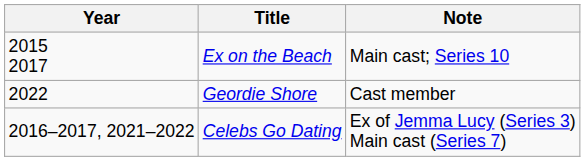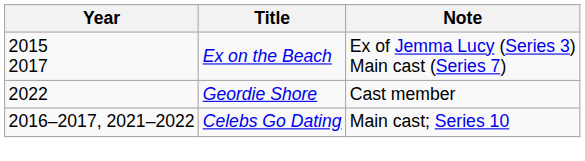 <table class="wikitable">
 <tr>
 <th>Year</th>
 <th>Title</th>
 <th>Note</th>
 </tr>
 <tr>
 <td>2015 <br> 2017</td>
 <td><em><a href='#'>Ex on the Beach</a></em></td>
-<td>Main cast; <a href='#'>Series 10</a></td>
+<td>Ex of <a href='#'>Jemma Lucy</a> (<a href='#'>Series 3</a>)<br>Main cast (<a href='#'>Series 7</a>)</td>
 </tr>
 <tr>
 <td>2022</td>
 <td><em><a href='#'>Geordie Shore</a></em></td>
 <td>Cast member</td>
 </tr>
 <tr>
 <td>2016–2017, 2021–2022</td>
 <td><em><a href='#'>Celebs Go Dating</a></em></td>
-<td>Ex of <a href='#'>Jemma Lucy</a> (<a href='#'>Series 3</a>)<br>Main cast (<a href='#'>Series 7</a>)</td>
+<td>Main cast; <a href='#'>Series 10</a></td>
 </tr>
 </table>
